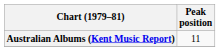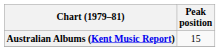 <table class="wikitable sortable plainrowheaders">
 <tr>
 <th scope="col">Chart (1979–81)</th>
 <th scope="col">Peak<br>position</th>
 </tr>
 <tr>
 <th scope="row">Australian Albums (<a href='#'>Kent Music Report</a>)</th>
-<td style="text-align:center;">11</td>
+<td style="text-align:center;">15</td>
 </tr>
 <tr>
 </tr>
 <tr>
 </tr>
 <tr>
 </tr>
 <tr>
 </tr>
 <tr>
 </tr>
 </table>
